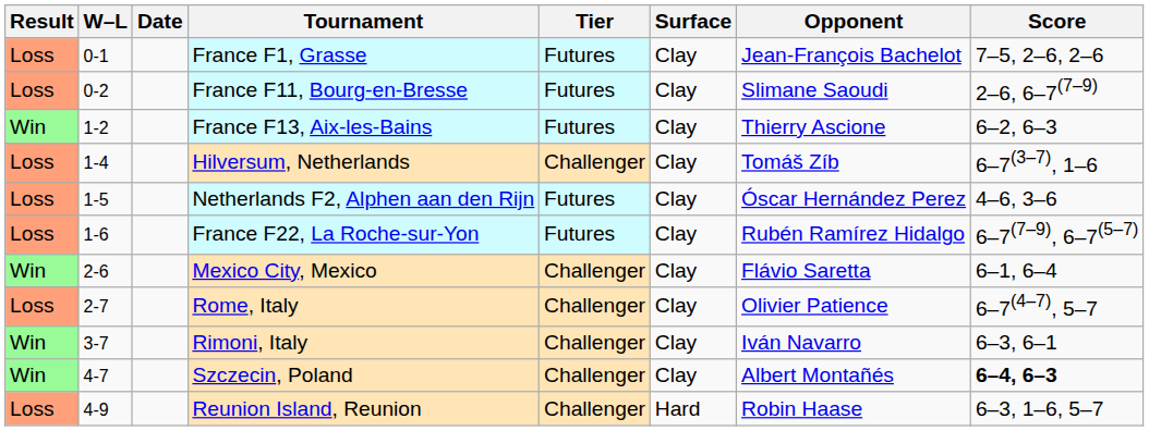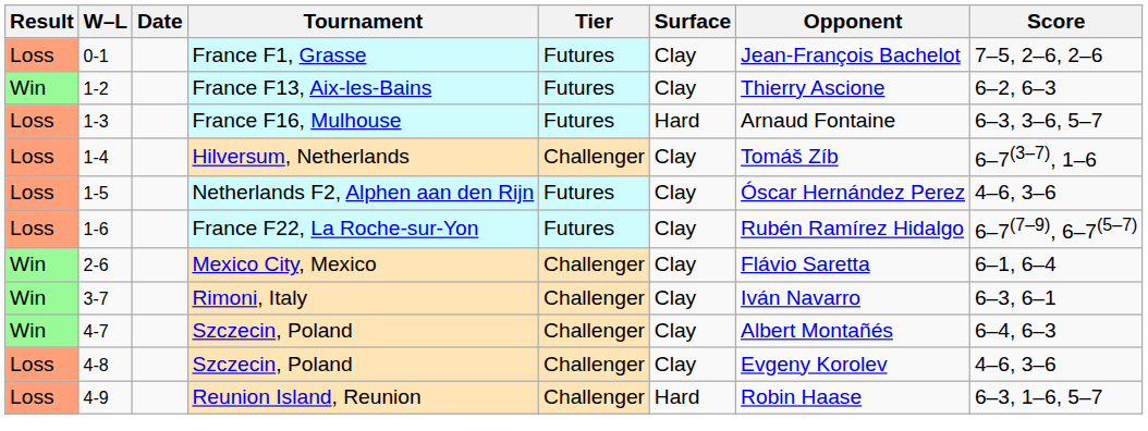 <table class="sortable wikitable">
 <tr>
 <th>Result</th>
 <th class="unsortable">W–L</th>
 <th>Date</th>
 <th>Tournament</th>
 <th>Tier</th>
 <th>Surface</th>
 <th>Opponent</th>
 <th class="unsortable">Score</th>
 </tr>
 <tr>
 <td style="background:#ffa07a;">Loss</td>
 <td><small>0-1</small></td>
 <td></td>
 <td style="background:#cffcff;">France F1, <a href='#'>Grasse</a></td>
 <td style="background:#cffcff;">Futures</td>
 <td>Clay</td>
 <td> <a href='#'>Jean-François Bachelot</a></td>
 <td>7–5, 2–6, 2–6</td>
 </tr>
 <tr>
-<td style="background:#ffa07a;">Loss</td>
-<td><small>0-2</small></td>
-<td></td>
-<td style="background:#cffcff;">France F11, <a href='#'>Bourg-en-Bresse</a></td>
-<td style="background:#cffcff;">Futures</td>
-<td>Clay</td>
-<td> <a href='#'>Slimane Saoudi</a></td>
-<td>2–6, 6–7<sup>(7–9)</sup></td>
-</tr>
-<tr>
 <td style="background:#98fb98;">Win</td>
 <td><small>1-2</small></td>
 <td></td>
 <td style="background:#cffcff;">France F13, <a href='#'>Aix-les-Bains</a></td>
 <td style="background:#cffcff;">Futures</td>
 <td>Clay</td>
 <td> <a href='#'>Thierry Ascione</a></td>
 <td>6–2, 6–3</td>
+</tr>
+<tr>
+<td style="background:#ffa07a;">Loss</td>
+<td><small>1-3</small></td>
+<td></td>
+<td style="background:#cffcff;">France F16, <a href='#'>Mulhouse</a></td>
+<td style="background:#cffcff;">Futures</td>
+<td>Hard</td>
+<td> Arnaud Fontaine</td>
+<td>6–3, 3–6, 5–7</td>
 </tr>
 <tr>
 <td style="background:#ffa07a;">Loss</td>
 <td><small>1-4</small></td>
 <td></td>
 <td style="background:moccasin;"><a href='#'>Hilversum</a>, Netherlands</td>
 <td style="background:moccasin;">Challenger</td>
 <td>Clay</td>
 <td> <a href='#'>Tomáš Zíb</a></td>
 <td>6–7<sup>(3–7)</sup>, 1–6</td>
 </tr>
 <tr>
 <td style="background:#ffa07a;">Loss</td>
 <td><small>1-5</small></td>
 <td></td>
 <td style="background:#cffcff;">Netherlands F2, <a href='#'>Alphen aan den Rijn</a></td>
 <td style="background:#cffcff;">Futures</td>
 <td>Clay</td>
 <td> <a href='#'>Óscar Hernández Perez</a></td>
 <td>4–6, 3–6</td>
 </tr>
 <tr>
 <td style="background:#ffa07a;">Loss</td>
 <td><small>1-6</small></td>
 <td></td>
 <td style="background:#cffcff;">France F22, <a href='#'>La Roche-sur-Yon</a></td>
 <td style="background:#cffcff;">Futures</td>
 <td>Clay</td>
 <td> <a href='#'>Rubén Ramírez Hidalgo</a></td>
 <td>6–7<sup>(7–9)</sup>, 6–7<sup>(5–7)</sup></td>
 </tr>
 <tr>
 <td style="background:#98fb98;">Win</td>
 <td><small>2-6</small></td>
 <td></td>
 <td style="background:moccasin;"><a href='#'>Mexico City</a>, Mexico</td>
 <td style="background:moccasin;">Challenger</td>
 <td>Clay</td>
 <td> <a href='#'>Flávio Saretta</a></td>
 <td>6–1, 6–4</td>
 </tr>
 <tr>
-<td style="background:#ffa07a;">Loss</td>
-<td><small>2-7</small></td>
-<td></td>
-<td style="background:moccasin;"><a href='#'>Rome</a>, Italy</td>
-<td style="background:moccasin;">Challenger</td>
-<td>Clay</td>
-<td> <a href='#'>Olivier Patience</a></td>
-<td>6–7<sup>(4–7)</sup>, 5–7</td>
-</tr>
-<tr>
 <td style="background:#98fb98;">Win</td>
 <td><small>3-7</small></td>
 <td></td>
 <td style="background:moccasin;"><a href='#'>Rimoni</a>, Italy</td>
 <td style="background:moccasin;">Challenger</td>
 <td>Clay</td>
 <td> <a href='#'>Iván Navarro</a></td>
 <td>6–3, 6–1</td>
 </tr>
 <tr>
 <td style="background:#98fb98;">Win</td>
 <td><small>4-7</small></td>
 <td></td>
 <td style="background:moccasin;"><a href='#'>Szczecin</a>, Poland</td>
 <td style="background:moccasin;">Challenger</td>
 <td>Clay</td>
 <td> <a href='#'>Albert Montañés</a></td>
-<td><strong>6–4, 6–3</strong></td>
+<td>6–4, 6–3</td>
+</tr>
+<tr>
+<td style="background:#ffa07a;">Loss</td>
+<td><small>4-8</small></td>
+<td></td>
+<td style="background:moccasin;"><a href='#'>Szczecin</a>, Poland</td>
+<td style="background:moccasin;">Challenger</td>
+<td>Clay</td>
+<td> <a href='#'>Evgeny Korolev</a></td>
+<td>4–6, 3–6</td>
 </tr>
 <tr>
 <td style="background:#ffa07a;">Loss</td>
 <td><small>4-9</small></td>
 <td></td>
 <td style="background:moccasin;"><a href='#'>Reunion Island</a>, Reunion</td>
 <td style="background:moccasin;">Challenger</td>
 <td>Hard</td>
 <td> <a href='#'>Robin Haase</a></td>
 <td>6–3, 1–6, 5–7</td>
 </tr>
 </table>
